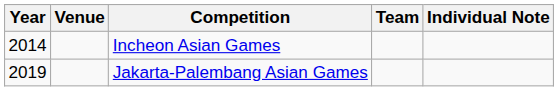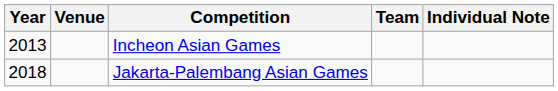 <table class="wikitable">
 <tr>
 <th>Year</th>
 <th>Venue</th>
 <th>Competition</th>
 <th>Team</th>
 <th>Individual Note</th>
 </tr>
 <tr>
-<td>2014</td>
+<td>2013</td>
 <td></td>
 <td><a href='#'>Incheon Asian Games</a></td>
 <td style="text-align:center"></td>
 <td></td>
 </tr>
 <tr>
-<td>2019</td>
+<td>2018</td>
 <td></td>
 <td><a href='#'>Jakarta-Palembang Asian Games</a></td>
 <td style="text-align:center"></td>
 <td></td>
 </tr>
 </table>
